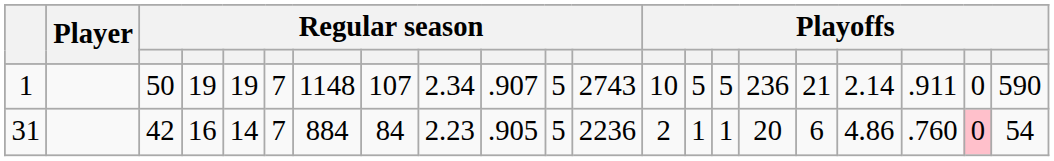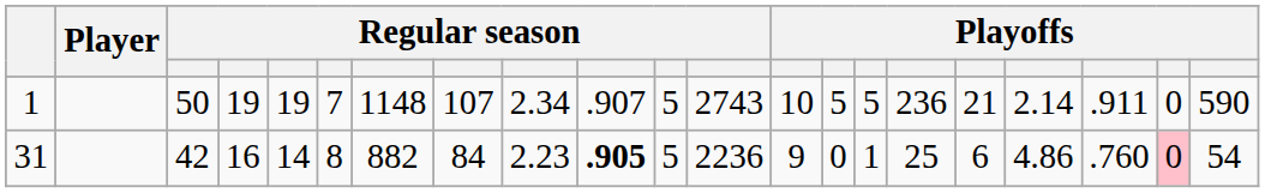 <table class="wikitable plainrowheaders" style="text-align:center;">
 <tr>
 <th scope="col" rowspan="2"></th>
 <th scope="col" rowspan="2">Player</th>
 <th scope=colgroup colspan=10>Regular season</th>
 <th scope=colgroup colspan=9>Playoffs</th>
 </tr>
 <tr>
 <th scope="col"></th>
 <th scope="col"></th>
 <th scope="col"></th>
 <th scope="col"></th>
 <th scope="col"></th>
 <th scope="col"></th>
 <th scope="col"></th>
 <th scope="col"></th>
 <th scope="col"></th>
 <th scope="col"></th>
 <th scope="col"></th>
 <th scope="col"></th>
 <th scope="col"></th>
 <th scope="col"></th>
 <th scope="col"></th>
 <th scope="col"></th>
 <th scope="col"></th>
 <th scope="col"></th>
 <th scope="col"></th>
 </tr>
 <tr>
 <td scope="row">1</td>
 <td align="left"></td>
 <td>50</td>
 <td>19</td>
 <td>19</td>
 <td>7</td>
 <td>1148</td>
 <td>107</td>
 <td>2.34</td>
 <td>.907</td>
 <td>5</td>
 <td>2743</td>
 <td>10</td>
 <td>5</td>
 <td>5</td>
 <td>236</td>
 <td>21</td>
 <td>2.14</td>
 <td>.911</td>
 <td>0</td>
 <td>590</td>
 </tr>
 <tr>
 <td scope="row">31</td>
 <td align="left"></td>
 <td>42</td>
 <td>16</td>
 <td>14</td>
-<td>7</td>
-<td>884</td>
+<td>8</td>
+<td>882</td>
 <td>84</td>
 <td>2.23</td>
-<td>.905</td>
+<td><strong>.905</strong></td>
 <td>5</td>
 <td>2236</td>
-<td>2</td>
+<td>9</td>
+<td>0</td>
 <td>1</td>
-<td>1</td>
-<td>20</td>
+<td>25</td>
 <td>6</td>
 <td>4.86</td>
 <td>.760</td>
 <td style="background: pink;">0</td>
 <td>54</td>
 </tr>
 </table>
